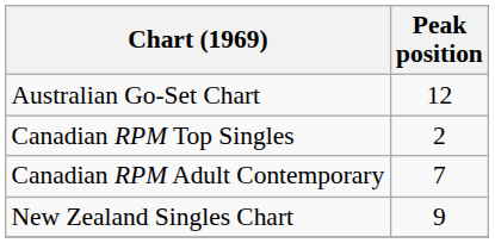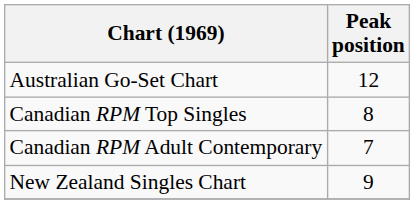 <table class="wikitable sortable">
 <tr>
 <th align="left">Chart (1969)</th>
 <th style="text-align:center;">Peak<br>position</th>
 </tr>
 <tr>
 <td>Australian Go-Set Chart</td>
 <td style="text-align:center;">12</td>
 </tr>
 <tr>
 <td align="left">Canadian <em>RPM</em> Top Singles</td>
-<td style="text-align:center;">2</td>
+<td style="text-align:center;">8</td>
 </tr>
 <tr>
 <td align="left">Canadian <em>RPM</em> Adult Contemporary</td>
 <td style="text-align:center;">7</td>
 </tr>
 <tr>
 <td align="left">New Zealand Singles Chart</td>
 <td style="text-align:center;">9</td>
 </tr>
 <tr>
 </tr>
 <tr>
 </tr>
 <tr>
 </tr>
 </table>
